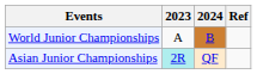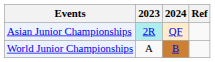 <table class="wikitable" style="font-size: 90%; text-align:center">
 <tr>
 <th>Events</th>
 <th>2023</th>
 <th>2024</th>
 <th>Ref</th>
 </tr>
 <tr>
+<td bgcolor="#ECF2FF"; align="left"><a href='#'>Asian Junior Championships</a></td>
+<td bgcolor=AFEEEE><a href='#'>2R</a></td>
+<td bgcolor=FFEBCD><a href='#'>QF</a></td>
+<td></td>
+</tr>
+<tr>
 <td bgcolor="#ECF2FF"; align="left"><a href='#'>World Junior Championships</a></td>
 <td>A</td>
 <td bgcolor=CD7F32><a href='#'>B</a></td>
 <td></td>
 </tr>
-<tr>
-<td bgcolor="#ECF2FF"; align="left"><a href='#'>Asian Junior Championships</a></td>
-<td bgcolor=AFEEEE><a href='#'>2R</a></td>
-<td bgcolor=FFEBCD><a href='#'>QF</a></td>
-<td></td>
-</tr>
 </table>
